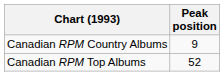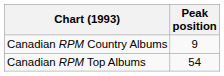 <table class="wikitable">
 <tr>
 <th>Chart (1993)</th>
 <th>Peak<br>position</th>
 </tr>
 <tr>
 <td>Canadian <em>RPM</em> Country Albums</td>
 <td align="center">9</td>
 </tr>
 <tr>
 <td>Canadian <em>RPM</em> Top Albums</td>
-<td align="center">52</td>
+<td align="center">54</td>
 </tr>
 </table>
